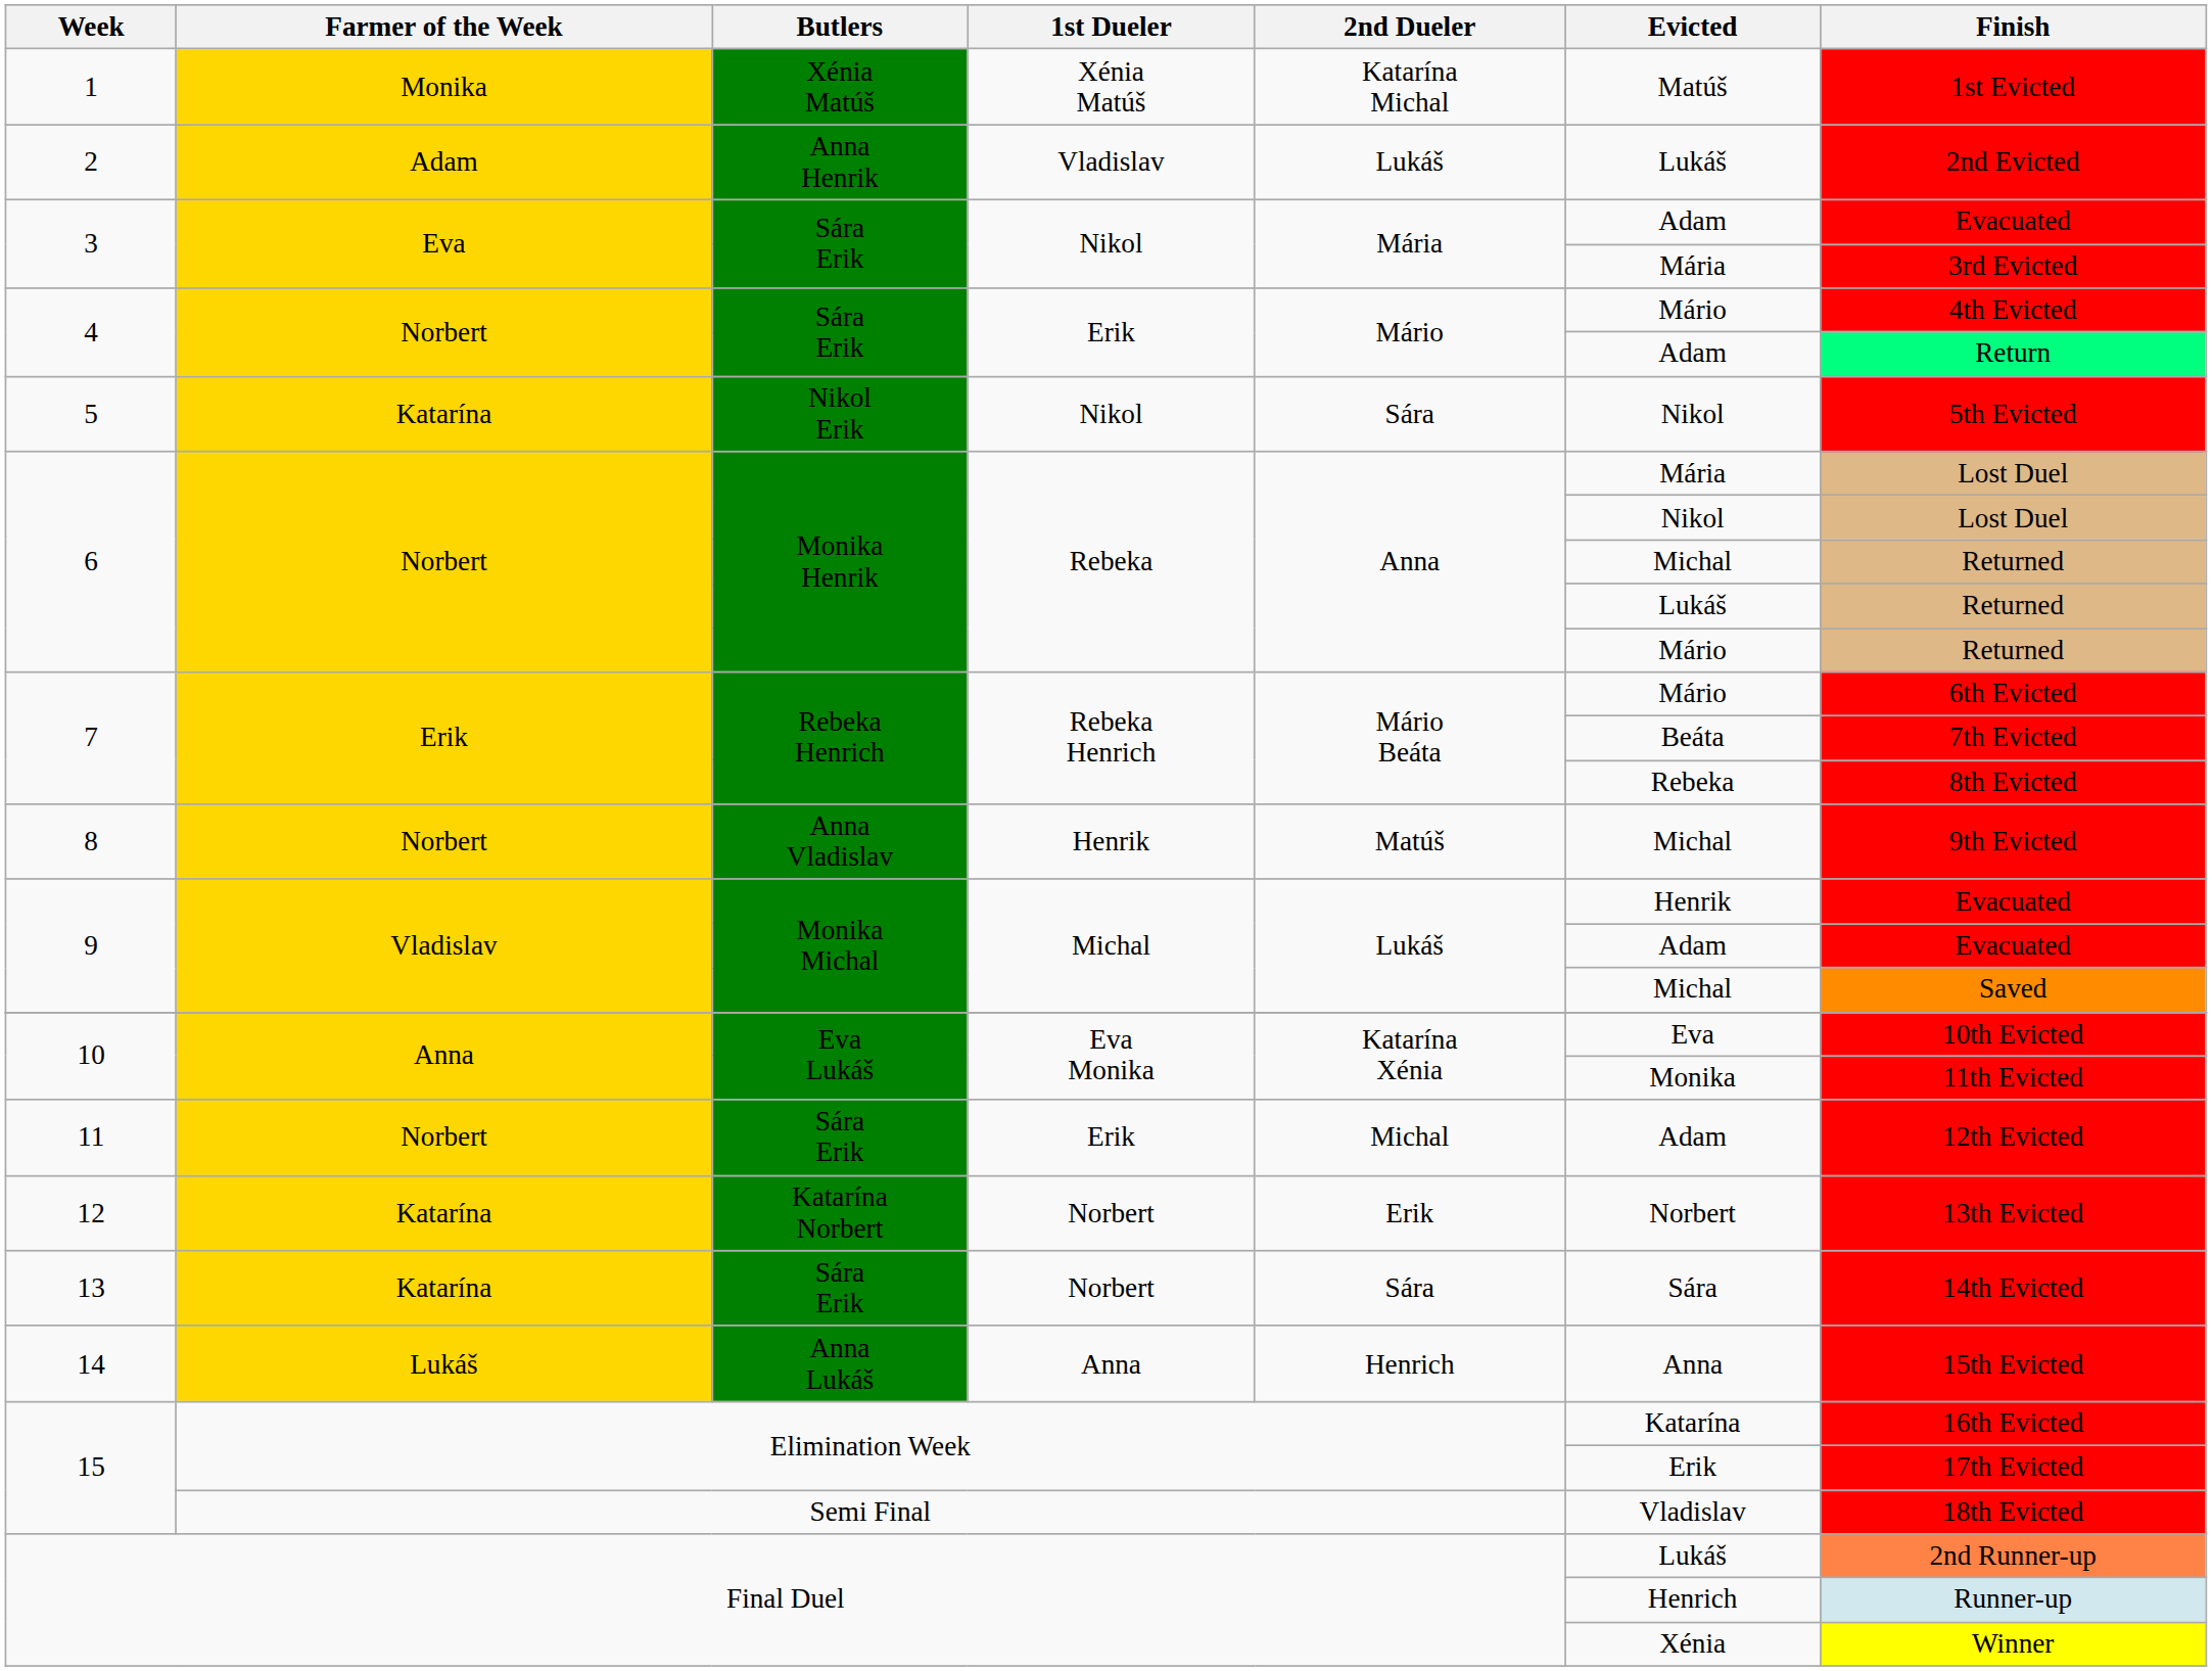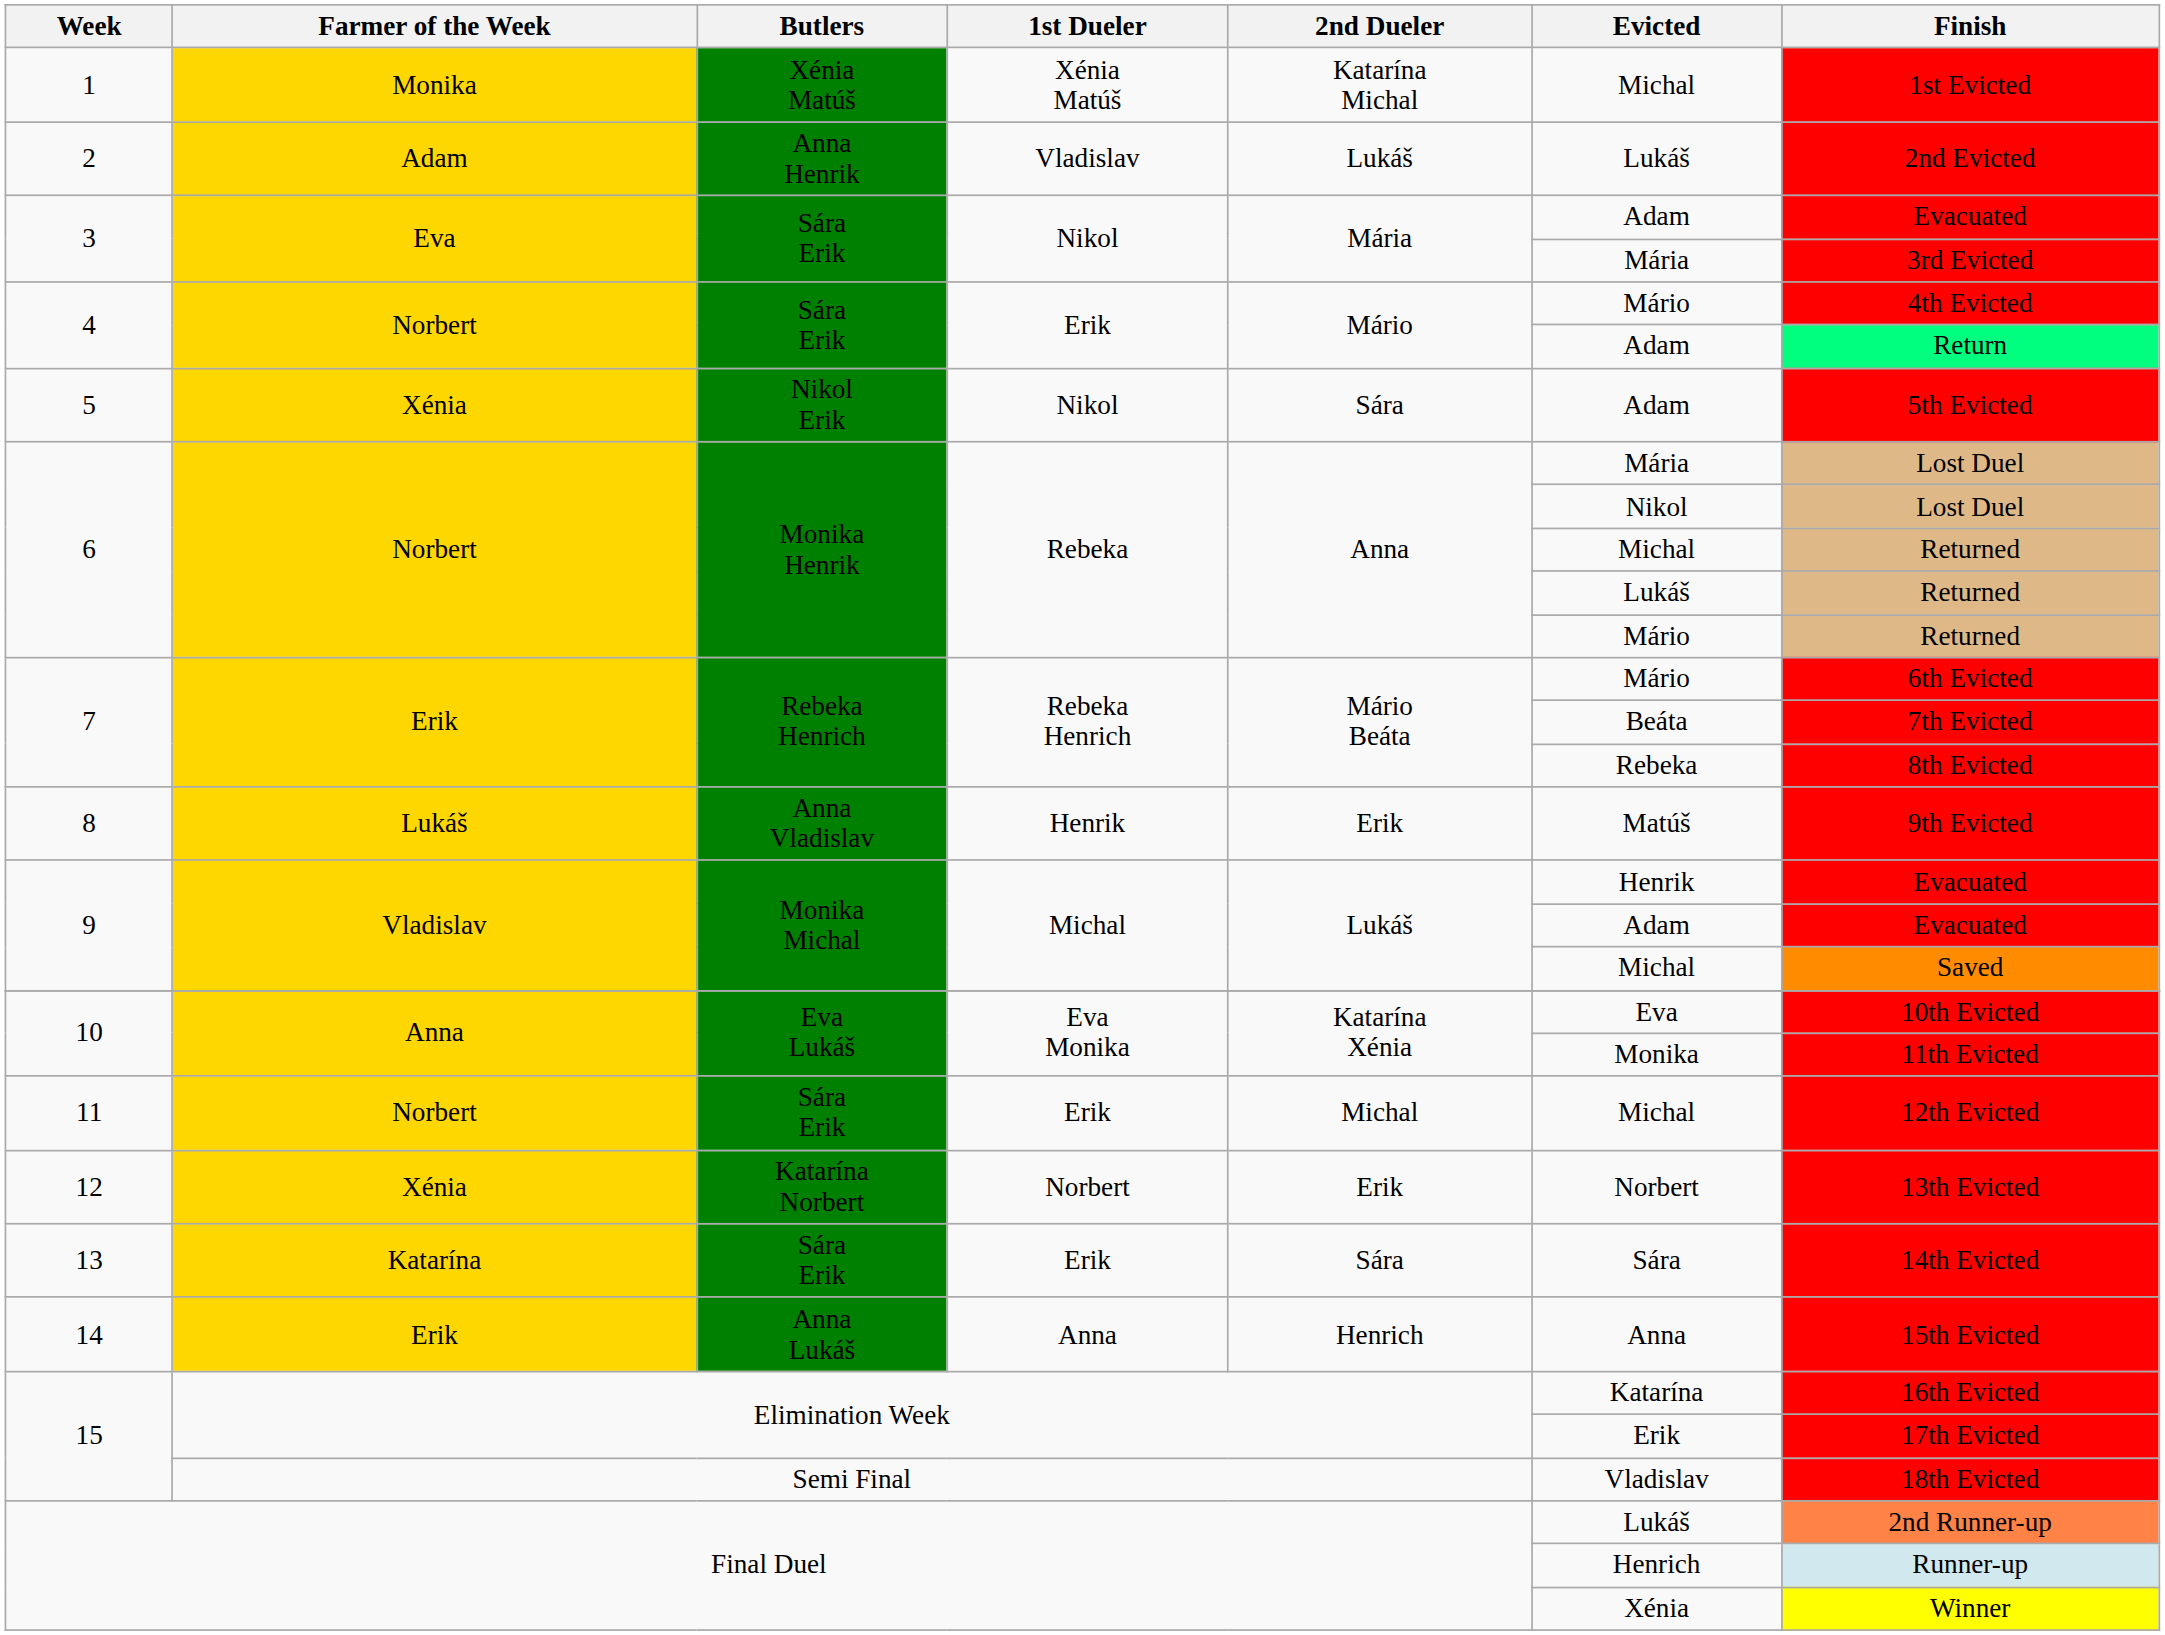 <table class="wikitable" style="text-align:center; width:80%; margin-left:auto; margin-right:auto;">
 <tr>
 <th>Week</th>
 <th>Farmer of the Week</th>
 <th>Butlers</th>
 <th>1st Dueler</th>
 <th>2nd Dueler</th>
 <th>Evicted</th>
 <th>Finish</th>
 </tr>
 <tr>
 <td>1</td>
 <td style="background:gold;">Monika</td>
 <td style="background:green;">Xénia<br>Matúš</td>
 <td>Xénia<br>Matúš</td>
 <td>Katarína<br>Michal</td>
-<td>Matúš</td>
+<td>Michal</td>
 <td style="background:#f00;">1st Evicted</td>
 </tr>
 <tr>
 <td>2</td>
 <td style="background:gold;">Adam</td>
 <td style="background:green;">Anna<br>Henrik</td>
 <td>Vladislav</td>
 <td>Lukáš</td>
 <td>Lukáš</td>
 <td style="background:#f00;">2nd Evicted</td>
 </tr>
 <tr>
 <td rowspan="2">3</td>
 <td rowspan="2" style="background:gold;">Eva</td>
 <td rowspan="2" style="background:green;">Sára<br>Erik</td>
 <td rowspan="2">Nikol</td>
 <td rowspan="2">Mária</td>
 <td>Adam</td>
 <td style="background:#f00;">Evacuated</td>
 </tr>
 <tr>
 <td>Mária</td>
 <td style="background:#f00;">3rd Evicted</td>
 </tr>
 <tr>
 <td rowspan="2">4</td>
 <td rowspan="2" style="background:gold;">Norbert</td>
 <td rowspan="2" style="background:green;">Sára<br>Erik</td>
 <td rowspan="2">Erik</td>
 <td rowspan="2">Mário</td>
 <td>Mário</td>
 <td style="background:#f00;">4th Evicted</td>
 </tr>
 <tr>
 <td>Adam</td>
 <td rowspan="1" style="background:#00FF7F">Return</td>
 </tr>
 <tr>
 <td>5</td>
-<td style="background:gold;">Katarína</td>
+<td style="background:gold;">Xénia</td>
 <td style="background:green;">Nikol<br>Erik</td>
 <td>Nikol</td>
 <td>Sára</td>
-<td>Nikol</td>
+<td>Adam</td>
 <td style="background:#f00;">5th Evicted</td>
 </tr>
 <tr>
 <td rowspan="5">6</td>
 <td rowspan="5" style="background:gold;">Norbert</td>
 <td rowspan="5" style="background:green;">Monika<br>Henrik</td>
 <td rowspan="5">Rebeka</td>
 <td rowspan="5">Anna</td>
 <td>Mária</td>
 <td style="background:#DEB887;">Lost Duel</td>
 </tr>
 <tr>
 <td>Nikol</td>
 <td style="background:#DEB887;">Lost Duel</td>
 </tr>
 <tr>
 <td>Michal</td>
 <td style="background:#DEB887;">Returned</td>
 </tr>
 <tr>
 <td>Lukáš</td>
 <td style="background:#DEB887;">Returned</td>
 </tr>
 <tr>
 <td>Mário</td>
 <td style="background:#DEB887;">Returned</td>
 </tr>
 <tr>
 <td rowspan="3">7</td>
 <td rowspan="3" style="background:gold;">Erik</td>
 <td rowspan="3" style="background:green;">Rebeka<br>Henrich</td>
 <td rowspan="3">Rebeka<br>Henrich</td>
 <td rowspan="3">Mário<br>Beáta</td>
 <td>Mário</td>
 <td style="background:#f00;">6th Evicted</td>
 </tr>
 <tr>
 <td>Beáta</td>
 <td style="background:#f00;">7th Evicted</td>
 </tr>
 <tr>
 <td>Rebeka</td>
 <td style="background:#f00;">8th Evicted</td>
 </tr>
 <tr>
 <td>8</td>
-<td style="background:gold;">Norbert</td>
+<td style="background:gold;">Lukáš</td>
 <td style="background:green;">Anna<br>Vladislav</td>
 <td>Henrik</td>
+<td>Erik</td>
 <td>Matúš</td>
-<td>Michal</td>
 <td style="background:#f00;">9th Evicted</td>
 </tr>
 <tr>
 <td rowspan="3">9</td>
 <td rowspan="3" style="background:gold;">Vladislav</td>
 <td rowspan="3" style="background:green;">Monika<br>Michal</td>
 <td rowspan="3">Michal</td>
 <td rowspan="3">Lukáš</td>
 <td>Henrik</td>
 <td style="background:#f00;">Evacuated</td>
 </tr>
 <tr>
 <td>Adam</td>
 <td style="background:#f00;">Evacuated</td>
 </tr>
 <tr>
 <td>Michal</td>
 <td style="background:#FF8C00;">Saved</td>
 </tr>
 <tr>
 </tr>
 <tr>
 <td rowspan="2">10</td>
 <td rowspan="2" style="background:gold;">Anna</td>
 <td rowspan="2" style="background:green;">Eva<br>Lukáš</td>
 <td rowspan="2">Eva<br>Monika</td>
 <td rowspan="2">Katarína<br>Xénia</td>
 <td>Eva</td>
 <td style="background:#f00;">10th Evicted</td>
 </tr>
 <tr>
 <td>Monika</td>
 <td style="background:#f00;">11th Evicted</td>
 </tr>
 <tr>
 <td>11</td>
 <td style="background:gold;">Norbert</td>
 <td style="background:green;">Sára<br>Erik</td>
 <td>Erik</td>
 <td>Michal</td>
-<td>Adam</td>
+<td>Michal</td>
 <td style="background:#f00;">12th Evicted</td>
 </tr>
 <tr>
 <td>12</td>
-<td style="background:gold;">Katarína</td>
+<td style="background:gold;">Xénia</td>
 <td style="background:green;">Katarína<br>Norbert</td>
 <td>Norbert</td>
 <td>Erik</td>
 <td>Norbert</td>
 <td style="background:#f00;">13th Evicted</td>
 </tr>
 <tr>
 <td>13</td>
 <td style="background:gold;">Katarína</td>
 <td style="background:green;">Sára<br>Erik</td>
-<td>Norbert</td>
+<td>Erik</td>
 <td>Sára</td>
 <td>Sára</td>
 <td style="background:#f00;">14th Evicted</td>
 </tr>
 <tr>
 <td>14</td>
-<td style="background:gold;">Lukáš</td>
+<td style="background:gold;">Erik</td>
 <td style="background:green;">Anna<br>Lukáš</td>
 <td>Anna</td>
 <td>Henrich</td>
 <td>Anna</td>
 <td style="background:#f00;">15th Evicted</td>
 </tr>
 <tr>
 <td rowspan="3">15</td>
 <td colspan="4" rowspan="2">Elimination Week</td>
 <td>Katarína</td>
 <td style="background:#f00;">16th Evicted</td>
 </tr>
 <tr>
 <td>Erik</td>
 <td style="background:#f00;">17th Evicted</td>
 </tr>
 <tr>
 <td colspan="4" rowspan="1">Semi Final</td>
 <td>Vladislav</td>
 <td style="background:#f00;">18th Evicted</td>
 </tr>
 <tr>
 <td colspan="5" rowspan="3">Final Duel</td>
 <td rowspan="1">Lukáš</td>
 <td rowspan="1" style="background:#FF8247;">2nd Runner-up</td>
 </tr>
 <tr>
 <td rowspan="1">Henrich</td>
 <td rowspan="1" style="background:#D1E8EF">Runner-up</td>
 </tr>
 <tr>
 <td rowspan="1">Xénia</td>
 <td rowspan="1" style="background:yellow">Winner</td>
 </tr>
 </table>
